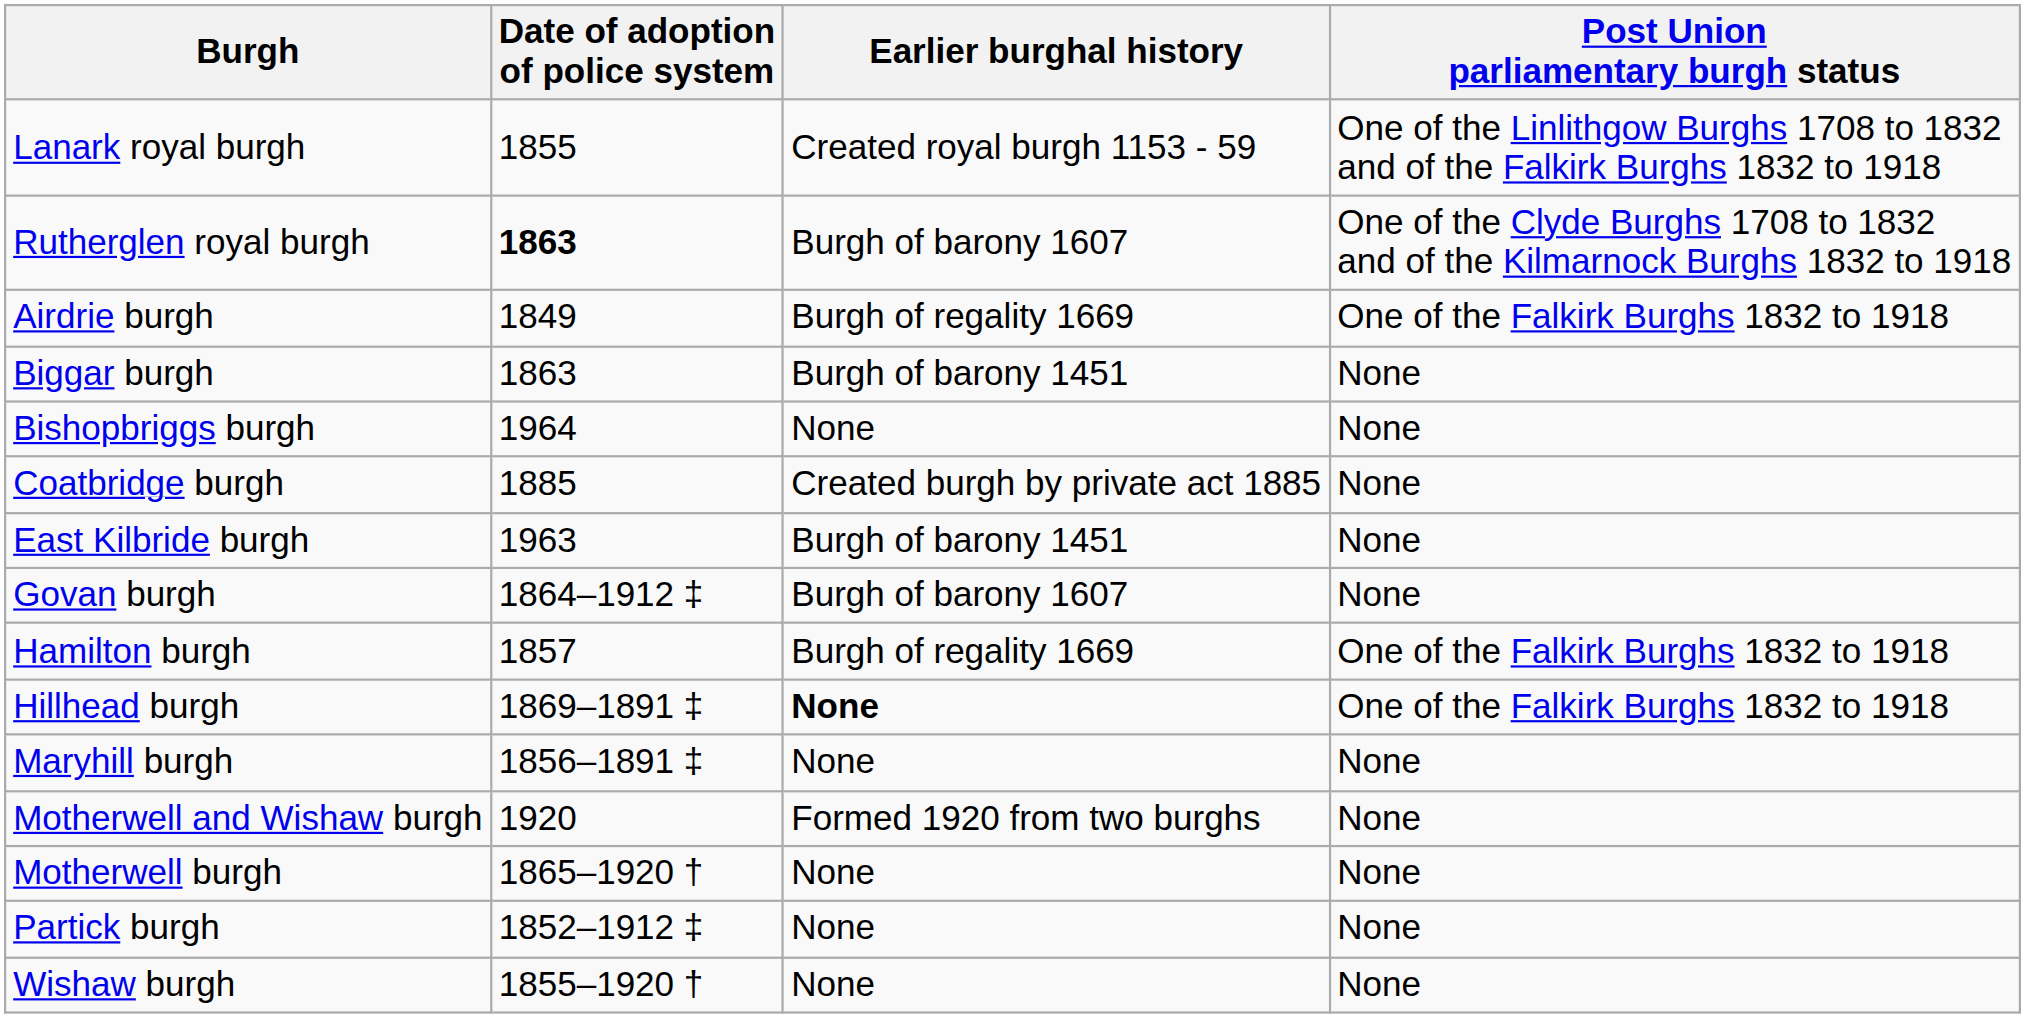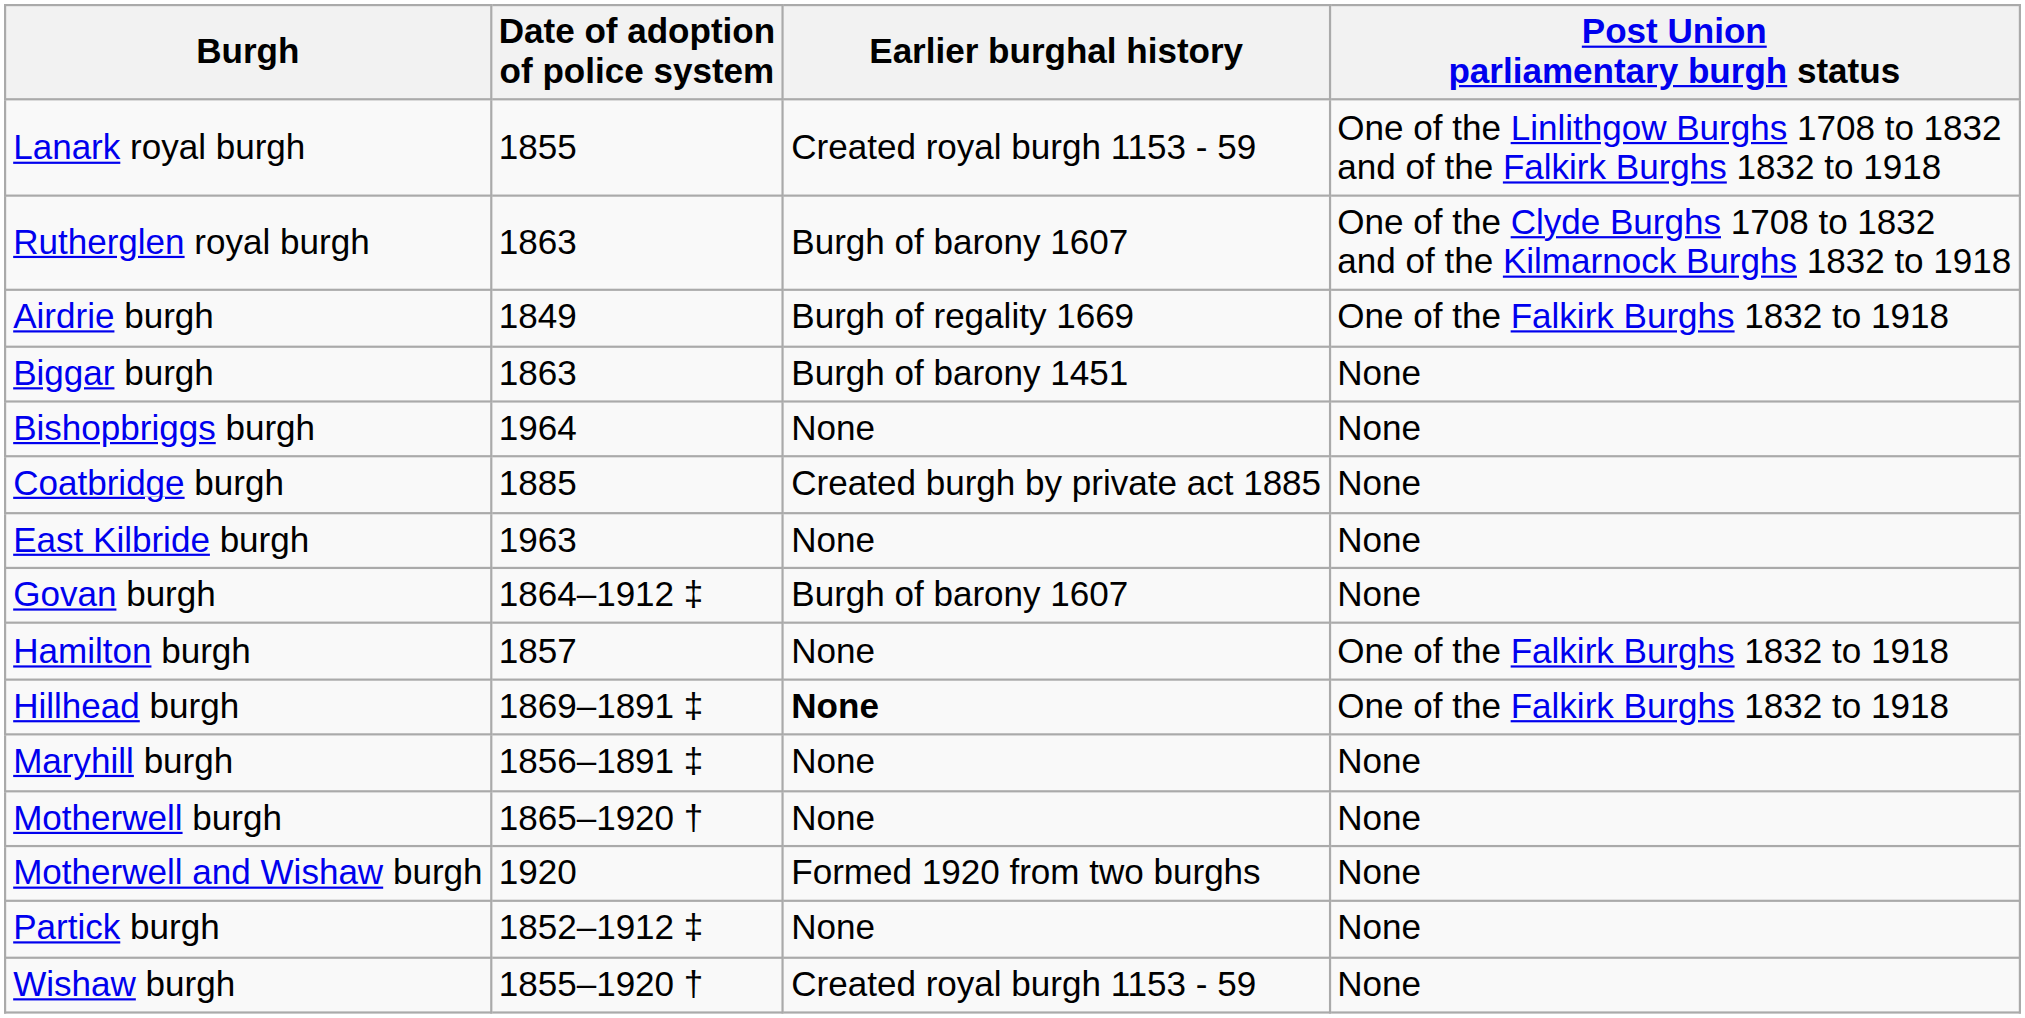 <table class="wikitable">
 <tr>
 <th>Burgh</th>
 <th>Date of adoption <br> of police system</th>
 <th>Earlier burghal history</th>
 <th><a href='#'>Post Union</a> <br> <a href='#'>parliamentary burgh</a> status</th>
 </tr>
 <tr>
 <td><a href='#'>Lanark</a> royal burgh</td>
 <td>1855</td>
 <td>Created royal burgh 1153 - 59</td>
 <td>One of the <a href='#'>Linlithgow Burghs</a> 1708 to 1832 <br> and of the <a href='#'>Falkirk Burghs</a> 1832 to 1918</td>
 </tr>
 <tr>
 <td><a href='#'>Rutherglen</a> royal burgh</td>
-<td><strong>1863</strong></td>
+<td>1863</td>
 <td>Burgh of barony 1607</td>
 <td>One of the <a href='#'>Clyde Burghs</a> 1708 to 1832 <br> and of the <a href='#'>Kilmarnock Burghs</a> 1832 to 1918</td>
 </tr>
 <tr>
 <td><a href='#'>Airdrie</a> burgh</td>
 <td>1849</td>
 <td>Burgh of regality 1669</td>
 <td>One of the <a href='#'>Falkirk Burghs</a> 1832 to 1918</td>
 </tr>
 <tr>
 <td><a href='#'>Biggar</a> burgh</td>
 <td>1863</td>
 <td>Burgh of barony 1451</td>
 <td>None</td>
 </tr>
 <tr>
 <td><a href='#'>Bishopbriggs</a> burgh</td>
 <td>1964</td>
 <td>None</td>
 <td>None</td>
 </tr>
 <tr>
 <td><a href='#'>Coatbridge</a> burgh</td>
 <td>1885</td>
 <td>Created burgh by private act 1885</td>
 <td>None</td>
 </tr>
 <tr>
 <td><a href='#'>East Kilbride</a> burgh</td>
 <td>1963</td>
-<td>Burgh of barony 1451</td>
+<td>None</td>
 <td>None</td>
 </tr>
 <tr>
 <td><a href='#'>Govan</a> burgh</td>
 <td>1864–1912 ‡</td>
 <td>Burgh of barony 1607</td>
 <td>None</td>
 </tr>
 <tr>
 <td><a href='#'>Hamilton</a> burgh</td>
 <td>1857</td>
-<td>Burgh of regality 1669</td>
+<td>None</td>
 <td>One of the <a href='#'>Falkirk Burghs</a> 1832 to 1918</td>
 </tr>
 <tr>
 <td><a href='#'>Hillhead</a> burgh</td>
 <td>1869–1891 ‡</td>
 <td><strong>None</strong></td>
 <td>One of the <a href='#'>Falkirk Burghs</a> 1832 to 1918</td>
 </tr>
 <tr>
 <td><a href='#'>Maryhill</a> burgh</td>
 <td>1856–1891 ‡</td>
 <td>None</td>
 <td>None</td>
 </tr>
 <tr>
+<td><a href='#'>Motherwell</a> burgh</td>
+<td>1865–1920 †</td>
+<td>None</td>
+<td>None</td>
+</tr>
+<tr>
 <td><a href='#'>Motherwell and Wishaw</a> burgh</td>
 <td>1920</td>
 <td>Formed 1920 from two burghs</td>
-<td>None</td>
-</tr>
-<tr>
-<td><a href='#'>Motherwell</a> burgh</td>
-<td>1865–1920 †</td>
-<td>None</td>
 <td>None</td>
 </tr>
 <tr>
 <td><a href='#'>Partick</a> burgh</td>
 <td>1852–1912 ‡</td>
 <td>None</td>
 <td>None</td>
 </tr>
 <tr>
 <td><a href='#'>Wishaw</a> burgh</td>
 <td>1855–1920 †</td>
-<td>None</td>
+<td>Created royal burgh 1153 - 59</td>
 <td>None</td>
 </tr>
 </table>
